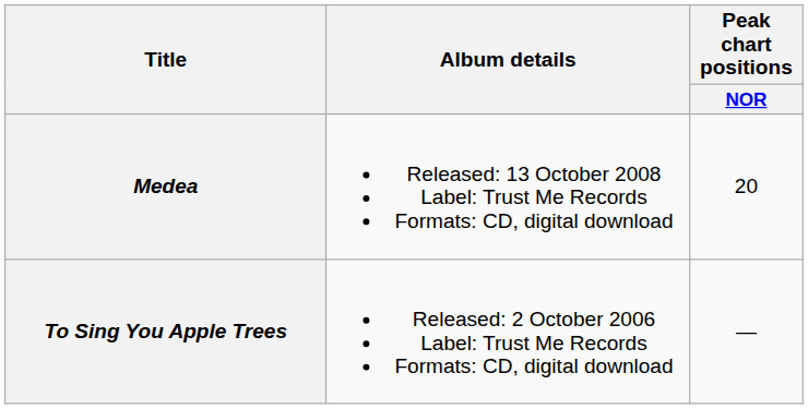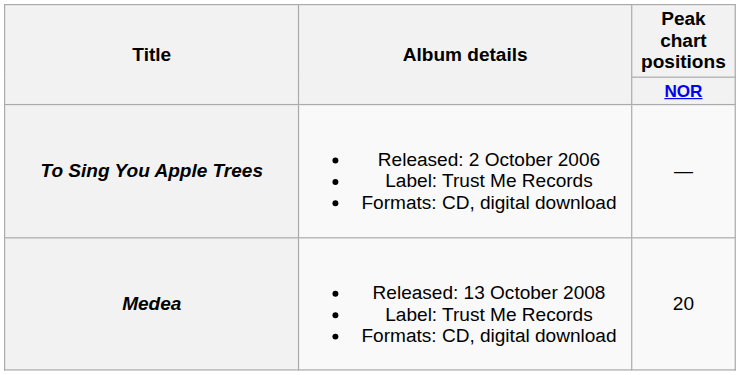 <table class="wikitable plainrowheaders" style="text-align:center">
 <tr>
 <th rowspan="2" scope="col" style="width:15em;">Title</th>
 <th rowspan="2" scope="col" style="width:17em;">Album details</th>
 <th colspan="1" scope="col" style="width:5em;">Peak chart positions</th>
 </tr>
 <tr>
 <th scope="col" style="width:3em;font-size:90%;"><a href='#'>NOR</a><br></th>
 </tr>
 <tr>
+<th scope="row"><em>To Sing You Apple Trees</em></th>
+<td><br><ul><li>Released: 2 October 2006</li><li>Label: Trust Me Records</li><li>Formats: CD, digital download</li></ul></td>
+<td>—</td>
+</tr>
+<tr>
 <th scope="row"><em>Medea</em></th>
 <td><br><ul><li>Released: 13 October 2008</li><li>Label: Trust Me Records</li><li>Formats: CD, digital download</li></ul></td>
 <td>20</td>
 </tr>
-<tr>
-<th scope="row"><em>To Sing You Apple Trees</em></th>
-<td><br><ul><li>Released: 2 October 2006</li><li>Label: Trust Me Records</li><li>Formats: CD, digital download</li></ul></td>
-<td>—</td>
-</tr>
 </table>
